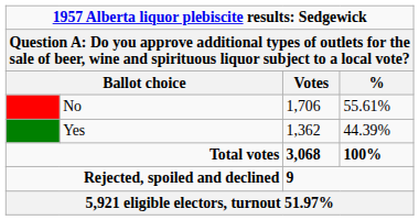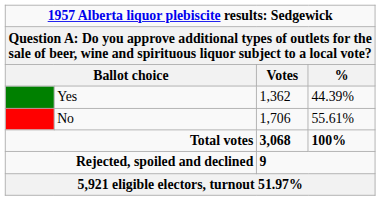 <table class="wikitable" align=right>
 <tr>
 <td colspan=4 align=center><strong><a href='#'>1957 Alberta liquor plebiscite</a> results: Sedgewick</strong></td>
 </tr>
 <tr>
 <th colspan=4>Question A: Do you approve additional types of outlets for the<br> sale of beer, wine and spirituous liquor subject to a local vote?</th>
 </tr>
 <tr>
 <th colspan=2>Ballot choice</th>
 <th>Votes</th>
 <th>%</th>
 </tr>
 <tr>
+<td bgcolor=green></td>
+<td>Yes</td>
+<td>1,362</td>
+<td>44.39%</td>
+</tr>
+<tr>
 <td bgcolor=red></td>
 <td>No</td>
 <td>1,706</td>
 <td>55.61%</td>
-</tr>
-<tr>
-<td bgcolor=green></td>
-<td>Yes</td>
-<td>1,362</td>
-<td>44.39%</td>
 </tr>
 <tr>
 <td align=right colspan=2><strong>Total votes</strong></td>
 <td><strong>3,068</strong></td>
 <td><strong>100%</strong></td>
 </tr>
 <tr>
 <td align=right colspan=2><strong>Rejected, spoiled and declined</strong></td>
 <td colspan=2><strong>9</strong></td>
 </tr>
 <tr>
 <th colspan=4>5,921 eligible electors, turnout 51.97%</th>
 </tr>
 </table>
